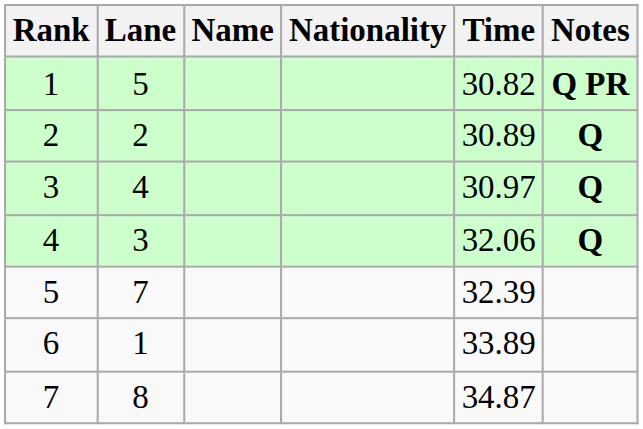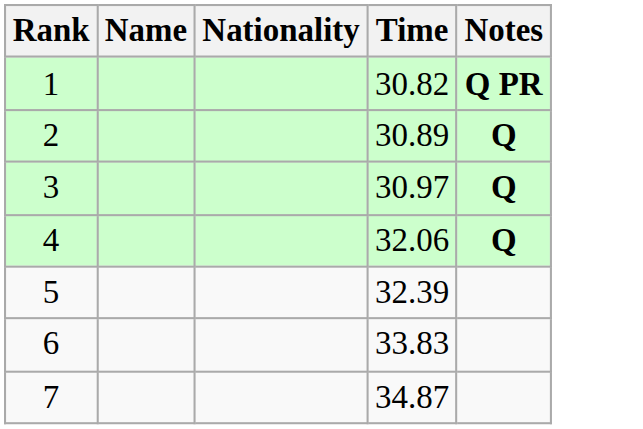 <table class="wikitable sortable" style="text-align:center">
 <tr>
 <th>Rank</th>
-<th>Lane</th>
 <th>Name</th>
 <th>Nationality</th>
 <th>Time</th>
 <th>Notes</th>
 </tr>
 <tr bgcolor=ccffcc>
 <td>1</td>
-<td>5</td>
 <td align=left></td>
 <td align=left></td>
 <td>30.82</td>
 <td><strong>Q</strong> <strong>PR</strong></td>
 </tr>
 <tr bgcolor=ccffcc>
-<td>2</td>
 <td>2</td>
 <td align=left></td>
 <td align=left></td>
 <td>30.89</td>
 <td><strong>Q</strong></td>
 </tr>
 <tr bgcolor=ccffcc>
 <td>3</td>
-<td>4</td>
 <td align=left></td>
 <td align=left></td>
 <td>30.97</td>
 <td><strong>Q</strong></td>
 </tr>
 <tr bgcolor=ccffcc>
 <td>4</td>
-<td>3</td>
 <td align=left></td>
 <td align=left></td>
 <td>32.06</td>
 <td><strong>Q</strong></td>
 </tr>
 <tr>
 <td>5</td>
-<td>7</td>
 <td align=left></td>
 <td align=left></td>
 <td>32.39</td>
 <td></td>
 </tr>
 <tr>
 <td>6</td>
-<td>1</td>
 <td align=left></td>
 <td align=left></td>
-<td>33.89</td>
+<td>33.83</td>
 <td></td>
 </tr>
 <tr>
 <td>7</td>
-<td>8</td>
 <td align=left></td>
 <td align=left></td>
 <td>34.87</td>
 <td></td>
 </tr>
 </table>
